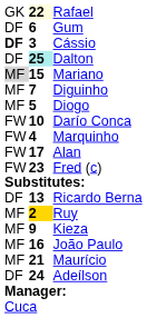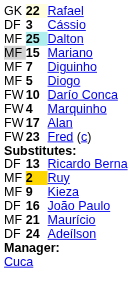 <table cellspacing="0" cellpadding="0" style="font-size:90%; margin:0.2em auto;">
 <tr>
 <th width="25"></th>
 <th width="25"></th>
 </tr>
 <tr>
 <td>GK</td>
 <td style="background: lightyellow;"><strong>22</strong></td>
 <td> <a href='#'>Rafael</a></td>
 <td></td>
 <td></td>
 </tr>
 <tr>
 <td>DF</td>
-<td><strong>6</strong></td>
-<td> <a href='#'>Gum</a></td>
-<td></td>
-<td></td>
-</tr>
-<tr>
-<td><strong>DF</strong></td>
 <td><strong>3</strong></td>
 <td> <a href='#'>Cássio</a></td>
 </tr>
 <tr>
-<td>DF</td>
+<td>MF</td>
 <td style="background: paleturquoise;"><strong>25</strong></td>
 <td> <a href='#'>Dalton</a></td>
 </tr>
 <tr>
 <td style="background: lightgrey;">MF</td>
 <td><strong>15</strong></td>
 <td> <a href='#'>Mariano</a></td>
 <td></td>
 </tr>
 <tr>
 <td>MF</td>
 <td><strong>7</strong></td>
 <td> <a href='#'>Diguinho</a></td>
 <td></td>
 </tr>
 <tr>
 <td>MF</td>
 <td><strong>5</strong></td>
 <td> <a href='#'>Diogo</a></td>
 </tr>
 <tr>
 <td>FW</td>
 <td><strong>10</strong></td>
 <td> <a href='#'>Darío Conca</a></td>
 </tr>
 <tr>
 <td>FW</td>
 <td><strong>4</strong></td>
 <td> <a href='#'>Marquinho</a></td>
 <td></td>
 <td></td>
 </tr>
 <tr>
 <td>FW</td>
 <td><strong>17</strong></td>
 <td> <a href='#'>Alan</a></td>
 <td></td>
 </tr>
 <tr>
 <td>FW</td>
 <td><strong>23</strong></td>
 <td> <a href='#'>Fred</a> (<a href='#'>c</a>)</td>
 </tr>
 <tr>
 <td colspan=3><strong>Substitutes:</strong></td>
 </tr>
 <tr>
 <td>DF</td>
 <td><strong>13</strong></td>
 <td> <a href='#'>Ricardo Berna</a></td>
 </tr>
 <tr>
 <td>MF</td>
 <td style="background: gold;"><strong>2</strong></td>
 <td> <a href='#'>Ruy</a></td>
 <td></td>
 </tr>
 <tr>
 <td>MF</td>
 <td><strong>9</strong></td>
 <td> <a href='#'>Kieza</a></td>
 <td></td>
 </tr>
 <tr>
-<td>MF</td>
+<td>DF</td>
 <td><strong>16</strong></td>
 <td> <a href='#'>João Paulo</a></td>
 </tr>
 <tr>
 <td>MF</td>
 <td><strong>21</strong></td>
 <td> <a href='#'>Maurício</a></td>
 <td></td>
 </tr>
 <tr>
 <td>DF</td>
 <td><strong>24</strong></td>
 <td> <a href='#'>Adeílson</a></td>
 </tr>
 <tr>
 <td colspan=3><strong>Manager:</strong></td>
 </tr>
 <tr>
 <td colspan=4> <a href='#'>Cuca</a></td>
 </tr>
 </table>
